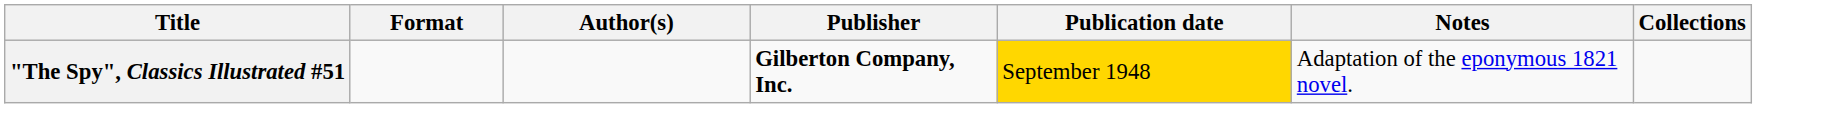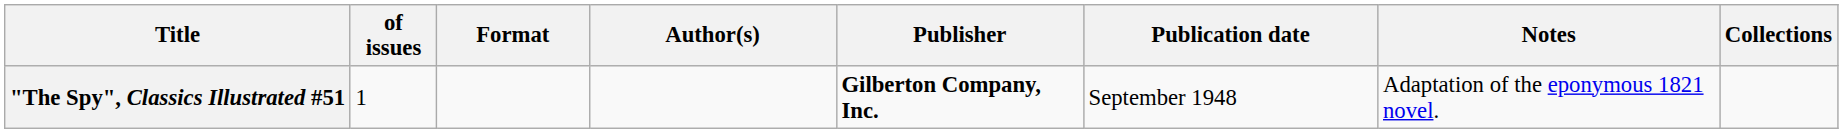 <table class="wikitable">
 <tr>
 <th>Title</th>
+<th style="width:40pt"> of issues</th>
 <th style="width:75pt">Format</th>
 <th style="width:125pt">Author(s)</th>
 <th style="width:125pt">Publisher</th>
 <th style="width:150pt">Publication date</th>
 <th style="width:175pt">Notes</th>
 <th>Collections</th>
 </tr>
 <tr>
 <th>"The Spy", <em>Classics Illustrated</em> #51</th>
+<td>1</td>
 <td></td>
 <td></td>
 <td><strong>Gilberton Company, Inc.</strong></td>
-<td style="background: gold;">September 1948</td>
+<td>September 1948</td>
 <td>Adaptation of the <a href='#'>eponymous 1821 novel</a>.</td>
 <td></td>
 </tr>
 </table>
